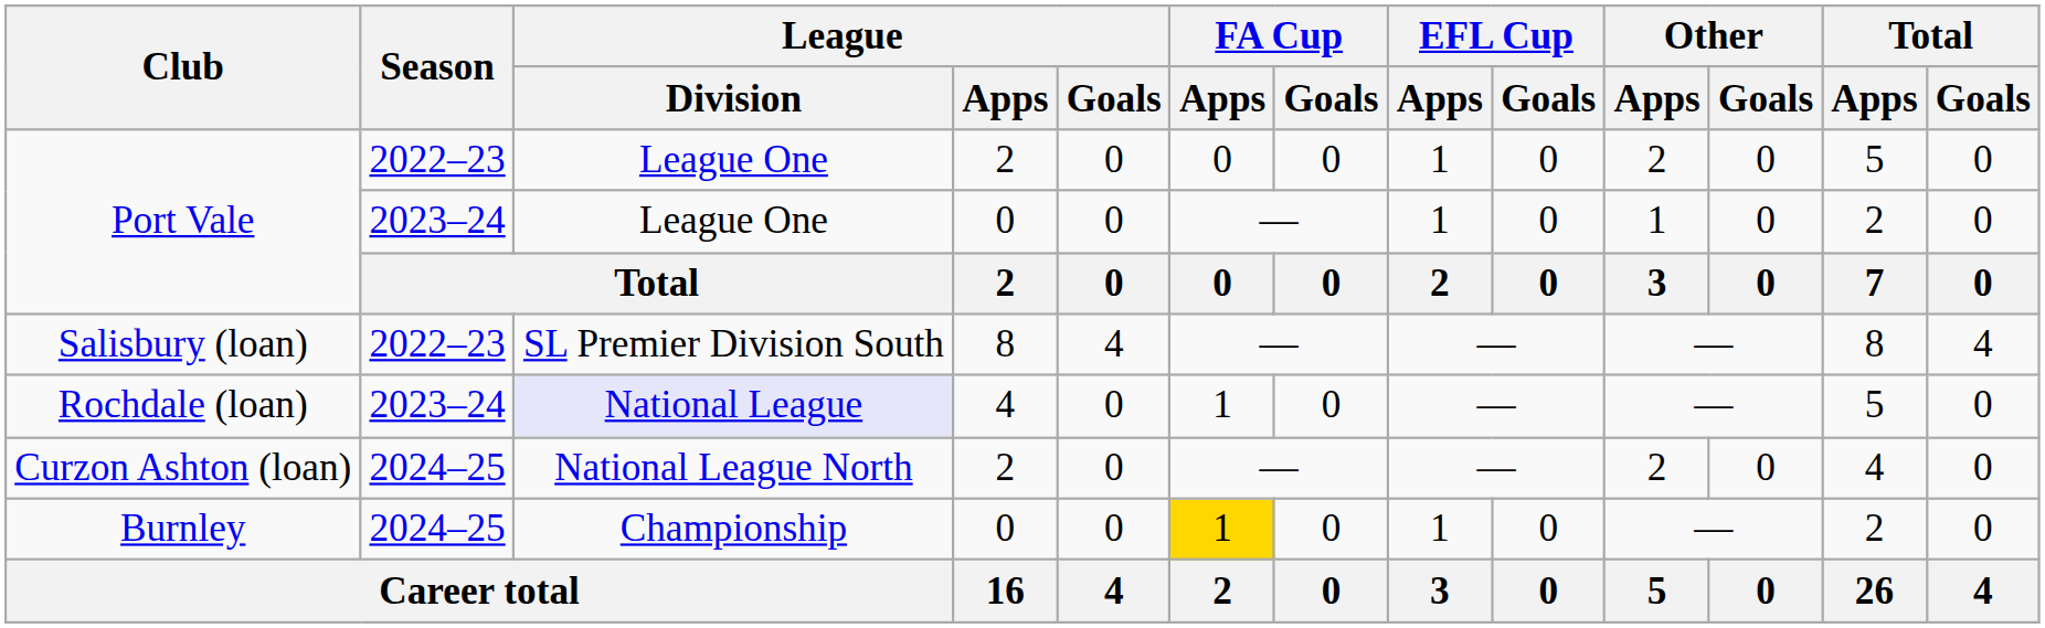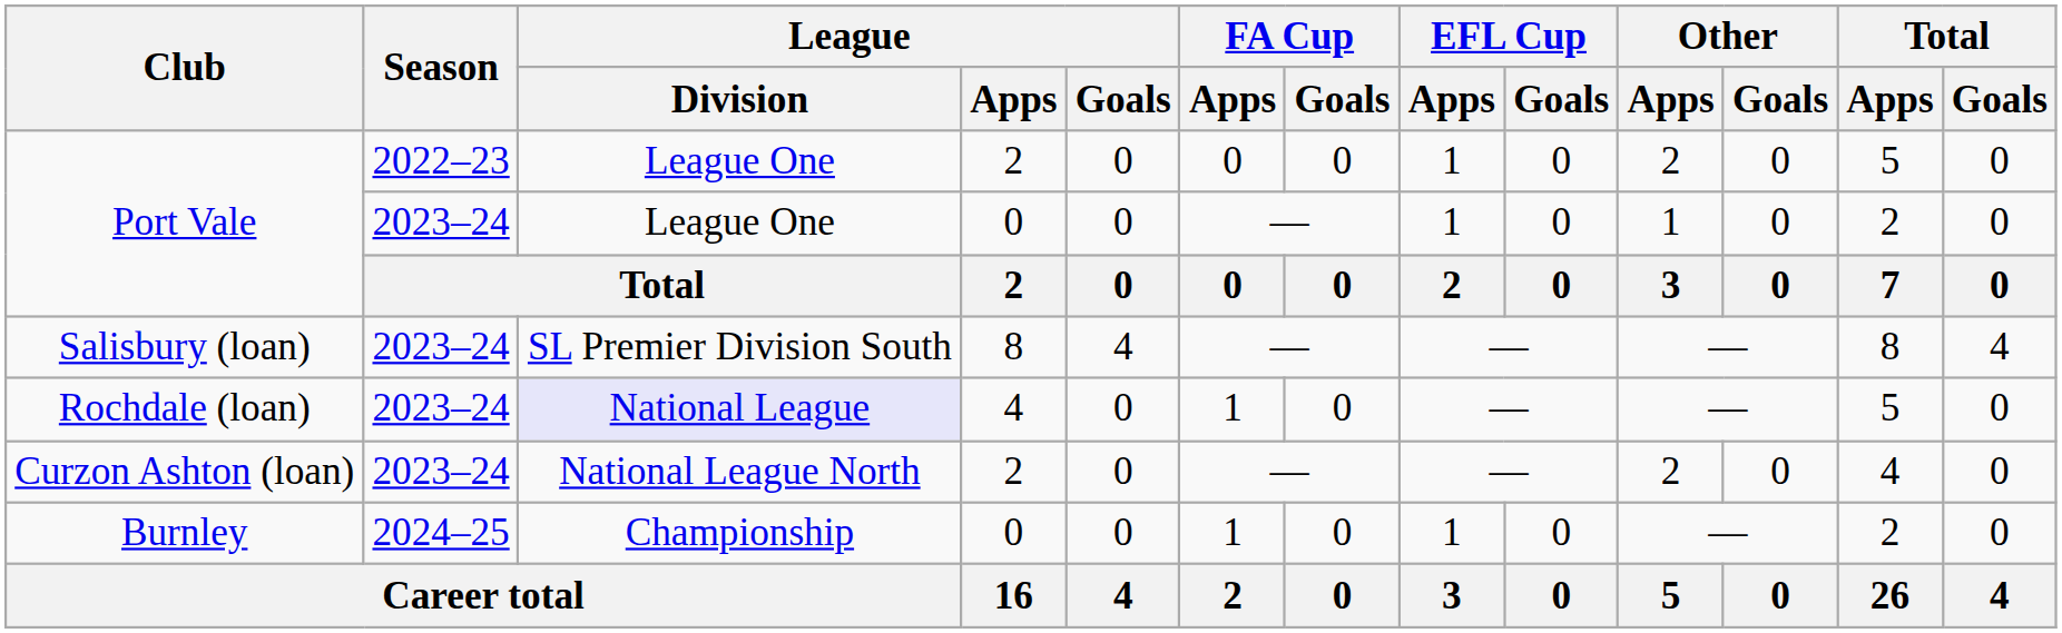 <table class="wikitable" style="text-align:center">
 <tr>
 <th rowspan="2">Club</th>
 <th rowspan="2">Season</th>
 <th colspan="3">League</th>
 <th colspan="2"><a href='#'>FA Cup</a></th>
 <th colspan="2"><a href='#'>EFL Cup</a></th>
 <th colspan="2">Other</th>
 <th colspan="2">Total</th>
 </tr>
 <tr>
 <th>Division</th>
 <th>Apps</th>
 <th>Goals</th>
 <th>Apps</th>
 <th>Goals</th>
 <th>Apps</th>
 <th>Goals</th>
 <th>Apps</th>
 <th>Goals</th>
 <th>Apps</th>
 <th>Goals</th>
 </tr>
 <tr>
 <td rowspan="3"><a href='#'>Port Vale</a></td>
 <td><a href='#'>2022–23</a></td>
 <td><a href='#'>League One</a></td>
 <td>2</td>
 <td>0</td>
 <td>0</td>
 <td>0</td>
 <td>1</td>
 <td>0</td>
 <td>2</td>
 <td>0</td>
 <td>5</td>
 <td>0</td>
 </tr>
 <tr>
 <td><a href='#'>2023–24</a></td>
 <td>League One</td>
 <td>0</td>
 <td>0</td>
 <td colspan="2">—</td>
 <td>1</td>
 <td>0</td>
 <td>1</td>
 <td>0</td>
 <td>2</td>
 <td>0</td>
 </tr>
 <tr>
 <th colspan="2">Total</th>
 <th>2</th>
 <th>0</th>
 <th>0</th>
 <th>0</th>
 <th>2</th>
 <th>0</th>
 <th>3</th>
 <th>0</th>
 <th>7</th>
 <th>0</th>
 </tr>
 <tr>
 <td><a href='#'>Salisbury</a> (loan)</td>
-<td><a href='#'>2022–23</a></td>
+<td><a href='#'>2023–24</a></td>
 <td><a href='#'>SL</a> Premier Division South</td>
 <td>8</td>
 <td>4</td>
 <td colspan="2">—</td>
 <td colspan="2">—</td>
 <td colspan="2">—</td>
 <td>8</td>
 <td>4</td>
 </tr>
 <tr>
 <td><a href='#'>Rochdale</a> (loan)</td>
 <td><a href='#'>2023–24</a></td>
 <td style="background: lavender;"><a href='#'>National League</a></td>
 <td>4</td>
 <td>0</td>
 <td>1</td>
 <td>0</td>
 <td colspan="2">—</td>
 <td colspan="2">—</td>
 <td>5</td>
 <td>0</td>
 </tr>
 <tr>
 <td><a href='#'>Curzon Ashton</a> (loan)</td>
-<td><a href='#'>2024–25</a></td>
+<td><a href='#'>2023–24</a></td>
 <td><a href='#'>National League North</a></td>
 <td>2</td>
 <td>0</td>
 <td colspan="2">—</td>
 <td colspan="2">—</td>
 <td>2</td>
 <td>0</td>
 <td>4</td>
 <td>0</td>
 </tr>
 <tr>
 <td><a href='#'>Burnley</a></td>
 <td><a href='#'>2024–25</a></td>
 <td><a href='#'>Championship</a></td>
 <td>0</td>
 <td>0</td>
-<td style="background: gold;">1</td>
+<td>1</td>
 <td>0</td>
 <td>1</td>
 <td>0</td>
 <td colspan="2">—</td>
 <td>2</td>
 <td>0</td>
 </tr>
 <tr>
 <th colspan="3">Career total</th>
 <th>16</th>
 <th>4</th>
 <th>2</th>
 <th>0</th>
 <th>3</th>
 <th>0</th>
 <th>5</th>
 <th>0</th>
 <th>26</th>
 <th>4</th>
 </tr>
 </table>
